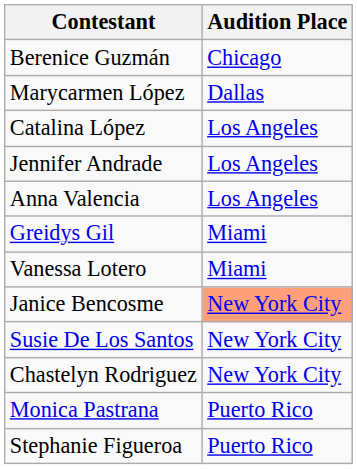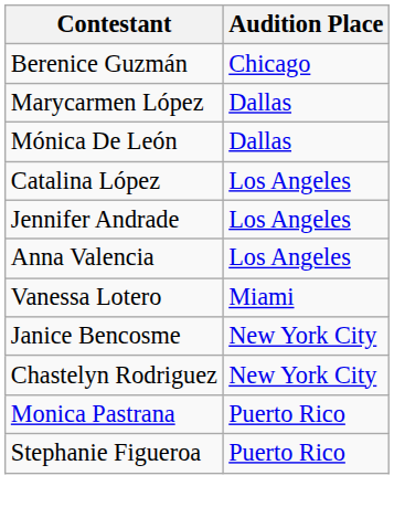 <table class="wikitable">
 <tr>
 <th>Contestant</th>
 <th>Audition Place</th>
 </tr>
 <tr>
 <td>Berenice Guzmán</td>
 <td><a href='#'>Chicago</a></td>
 </tr>
 <tr>
 <td>Marycarmen López</td>
+<td><a href='#'>Dallas</a></td>
+</tr>
+<tr>
+<td>Mónica De León</td>
 <td><a href='#'>Dallas</a></td>
 </tr>
 <tr>
 <td>Catalina López</td>
 <td><a href='#'>Los Angeles</a></td>
 </tr>
 <tr>
 <td>Jennifer Andrade</td>
 <td><a href='#'>Los Angeles</a></td>
 </tr>
 <tr>
 <td>Anna Valencia</td>
 <td><a href='#'>Los Angeles</a></td>
 </tr>
 <tr>
-<td><a href='#'>Greidys Gil</a></td>
-<td><a href='#'>Miami</a></td>
-</tr>
-<tr>
 <td>Vanessa Lotero</td>
 <td><a href='#'>Miami</a></td>
 </tr>
 <tr>
 <td>Janice Bencosme</td>
-<td style="background: lightsalmon;"><a href='#'>New York City</a></td>
-</tr>
-<tr>
-<td><a href='#'>Susie De Los Santos</a></td>
 <td><a href='#'>New York City</a></td>
 </tr>
 <tr>
 <td>Chastelyn Rodriguez</td>
 <td><a href='#'>New York City</a></td>
 </tr>
 <tr>
 <td><a href='#'>Monica Pastrana</a></td>
 <td><a href='#'>Puerto Rico</a></td>
 </tr>
 <tr>
 <td>Stephanie Figueroa</td>
 <td><a href='#'>Puerto Rico</a></td>
 </tr>
 </table>
